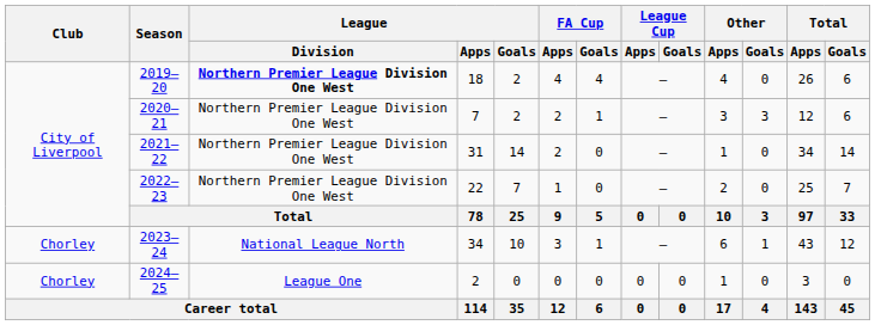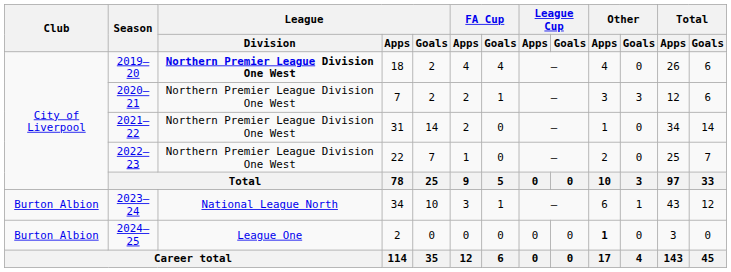 <table class="wikitable" style="text-align: center">
 <tr>
 <th rowspan="2">Club</th>
 <th rowspan="2">Season</th>
 <th colspan="3">League</th>
 <th colspan="2"><a href='#'>FA Cup</a></th>
 <th colspan="2"><a href='#'>League Cup</a></th>
 <th colspan="2">Other</th>
 <th colspan="2">Total</th>
 </tr>
 <tr>
 <th>Division</th>
 <th>Apps</th>
 <th>Goals</th>
 <th>Apps</th>
 <th>Goals</th>
 <th>Apps</th>
 <th>Goals</th>
 <th>Apps</th>
 <th>Goals</th>
 <th>Apps</th>
 <th>Goals</th>
 </tr>
 <tr>
 <td rowspan="5"><a href='#'>City of Liverpool</a></td>
 <td><a href='#'>2019–20</a></td>
 <td><strong><a href='#'>Northern Premier League</a> Division One West</strong></td>
 <td>18</td>
 <td>2</td>
 <td>4</td>
 <td>4</td>
 <td colspan="2">—</td>
 <td>4</td>
 <td>0</td>
 <td>26</td>
 <td>6</td>
 </tr>
 <tr>
 <td><a href='#'>2020–21</a></td>
 <td>Northern Premier League Division One West</td>
 <td>7</td>
 <td>2</td>
 <td>2</td>
 <td>1</td>
 <td colspan="2">—</td>
 <td>3</td>
 <td>3</td>
 <td>12</td>
 <td>6</td>
 </tr>
 <tr>
 <td><a href='#'>2021–22</a></td>
 <td>Northern Premier League Division One West</td>
 <td>31</td>
 <td>14</td>
 <td>2</td>
 <td>0</td>
 <td colspan="2">—</td>
 <td>1</td>
 <td>0</td>
 <td>34</td>
 <td>14</td>
 </tr>
 <tr>
 <td><a href='#'>2022–23</a></td>
 <td>Northern Premier League Division One West</td>
 <td>22</td>
 <td>7</td>
 <td>1</td>
 <td>0</td>
 <td colspan="2">—</td>
 <td>2</td>
 <td>0</td>
 <td>25</td>
 <td>7</td>
 </tr>
 <tr>
 <th colspan="2">Total</th>
 <th>78</th>
 <th>25</th>
 <th>9</th>
 <th>5</th>
 <th>0</th>
 <th>0</th>
 <th>10</th>
 <th>3</th>
 <th>97</th>
 <th>33</th>
 </tr>
 <tr>
-<td><a href='#'>Chorley</a></td>
+<td><a href='#'>Burton Albion</a></td>
 <td><a href='#'>2023–24</a></td>
 <td><a href='#'>National League North</a></td>
 <td>34</td>
 <td>10</td>
 <td>3</td>
 <td>1</td>
 <td colspan="2">—</td>
 <td>6</td>
 <td>1</td>
 <td>43</td>
 <td>12</td>
 </tr>
 <tr>
-<td><a href='#'>Chorley</a></td>
+<td><a href='#'>Burton Albion</a></td>
 <td><a href='#'>2024–25</a></td>
 <td><a href='#'>League One</a></td>
 <td>2</td>
 <td>0</td>
 <td>0</td>
 <td>0</td>
 <td>0</td>
 <td>0</td>
-<td>1</td>
+<td><strong>1</strong></td>
 <td>0</td>
 <td>3</td>
 <td>0</td>
 </tr>
 <tr>
 <th colspan="3">Career total</th>
 <th>114</th>
 <th>35</th>
 <th>12</th>
 <th>6</th>
 <th>0</th>
 <th>0</th>
 <th>17</th>
 <th>4</th>
 <th>143</th>
 <th>45</th>
 </tr>
 </table>
